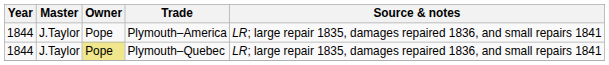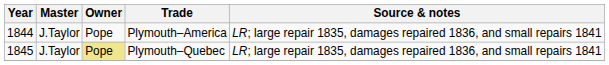 <table class=" wikitable">
 <tr>
 <th>Year</th>
 <th>Master</th>
 <th>Owner</th>
 <th>Trade</th>
 <th>Source & notes</th>
 </tr>
 <tr>
 <td>1844</td>
 <td>J.Taylor</td>
 <td>Pope</td>
 <td>Plymouth–America</td>
 <td><em>LR</em>; large repair 1835, damages repaired 1836, and small repairs 1841</td>
 </tr>
 <tr>
-<td>1844</td>
+<td>1845</td>
 <td>J.Taylor</td>
 <td style="background: khaki;">Pope</td>
 <td>Plymouth–Quebec</td>
 <td><em>LR</em>; large repair 1835, damages repaired 1836, and small repairs 1841</td>
 </tr>
 <tr>
 </tr>
 </table>
